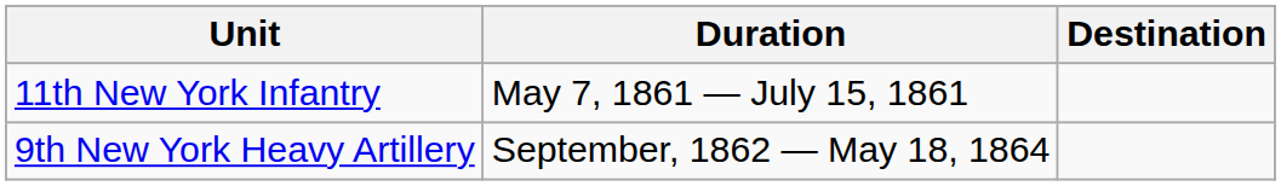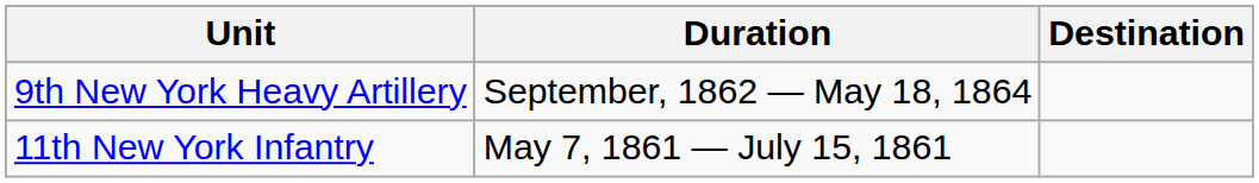 <table class="wikitable">
 <tr>
 <th>Unit</th>
 <th>Duration</th>
 <th>Destination</th>
 </tr>
 <tr>
+<td><a href='#'>9th New York Heavy Artillery</a></td>
+<td>September, 1862 — May 18, 1864</td>
+<td></td>
+</tr>
+<tr>
 <td><a href='#'>11th New York Infantry</a></td>
 <td>May 7, 1861 — July 15, 1861</td>
 <td></td>
 </tr>
-<tr>
-<td><a href='#'>9th New York Heavy Artillery</a></td>
-<td>September, 1862 — May 18, 1864</td>
-<td></td>
-</tr>
 </table>
